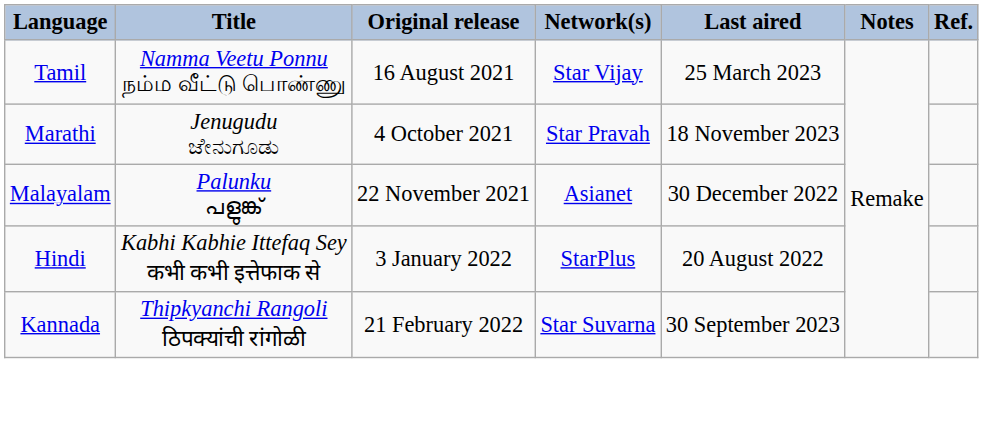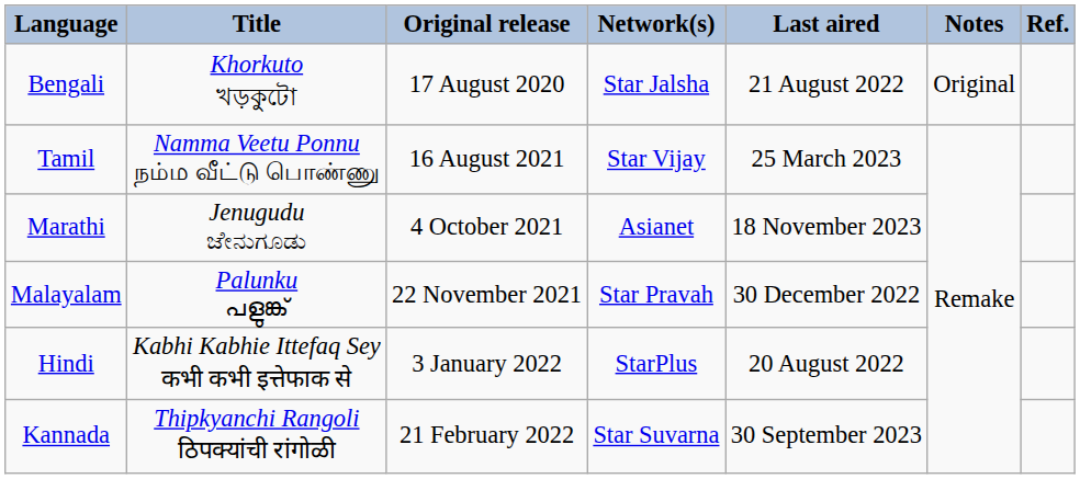 <table class="wikitable" style="text-align:center;">
 <tr>
 <th style="background:LightSteelBlue">Language</th>
 <th style="background:LightSteelBlue">Title</th>
 <th style="background:LightSteelBlue">Original release</th>
 <th style="background:LightSteelBlue">Network(s)</th>
 <th style="background:LightSteelBlue">Last aired</th>
 <th style="background:LightSteelBlue">Notes</th>
 <th style="background:LightSteelBlue">Ref.</th>
+</tr>
+<tr>
+<td><a href='#'>Bengali</a></td>
+<td><em><a href='#'>Khorkuto</a></em> <br> খড়কুটো</td>
+<td>17 August 2020</td>
+<td><a href='#'>Star Jalsha</a></td>
+<td>21 August 2022</td>
+<td>Original</td>
+<td></td>
 </tr>
 <tr>
 <td><a href='#'>Tamil</a></td>
 <td><em><a href='#'>Namma Veetu Ponnu</a></em> <br> நம்ம வீட்டு பொண்ணு</td>
 <td>16 August 2021</td>
 <td><a href='#'>Star Vijay</a></td>
 <td>25 March 2023</td>
 <td rowspan="5">Remake</td>
 <td></td>
 </tr>
 <tr>
 <td><a href='#'>Marathi</a></td>
 <td><em>Jenugudu</em> <br> ಜೇನುಗೂಡು</td>
 <td>4 October 2021</td>
-<td><a href='#'>Star Pravah</a></td>
+<td><a href='#'>Asianet</a></td>
 <td>18 November 2023</td>
 <td></td>
 </tr>
 <tr>
 <td><a href='#'>Malayalam</a></td>
 <td><em><a href='#'>Palunku</a></em> <br> പളുങ്ക്</td>
 <td>22 November 2021</td>
-<td><a href='#'>Asianet</a></td>
+<td><a href='#'>Star Pravah</a></td>
 <td>30 December 2022</td>
 <td></td>
 </tr>
 <tr>
 <td><a href='#'>Hindi</a></td>
 <td><em>Kabhi Kabhie Ittefaq Sey</em> <br> कभी कभी इत्तेफाक से</td>
 <td>3 January 2022</td>
 <td><a href='#'>StarPlus</a></td>
 <td>20 August 2022</td>
 <td></td>
 </tr>
 <tr>
 <td><a href='#'>Kannada</a></td>
 <td><em><a href='#'>Thipkyanchi Rangoli</a></em> <br> ठिपक्यांची रांगोळी</td>
 <td>21 February 2022</td>
 <td><a href='#'>Star Suvarna</a></td>
 <td>30 September 2023</td>
 <td></td>
 </tr>
 </table>
